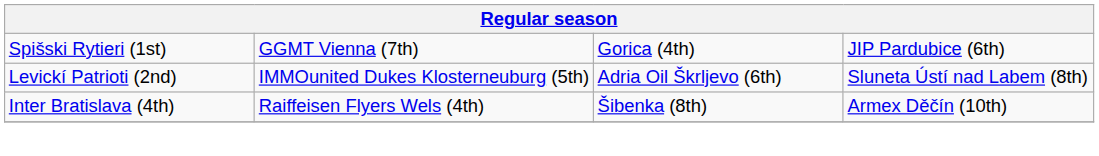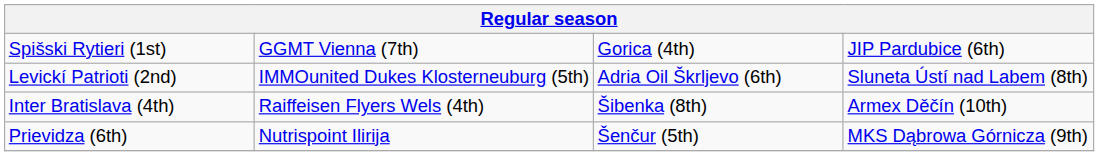 <table class="wikitable" style="white-space: nowrap;">
 <tr>
 <th colspan="4"><a href='#'>Regular season</a></th>
 </tr>
 <tr>
 <td width="210"> <a href='#'>Spišski Rytieri</a> (1st)</td>
 <td width="210"> <a href='#'>GGMT Vienna</a> (7th)</td>
 <td width="210"> <a href='#'>Gorica</a> (4th)</td>
 <td width="210"> <a href='#'>JIP Pardubice</a> (6th)</td>
 </tr>
 <tr>
 <td width="210"> <a href='#'>Levickí Patrioti</a> (2nd)</td>
 <td width="210"> <a href='#'>IMMOunited Dukes Klosterneuburg</a> (5th)</td>
 <td width="210"> <a href='#'>Adria Oil Škrljevo</a> (6th)</td>
 <td width="210"> <a href='#'>Sluneta Ústí nad Labem</a> (8th)</td>
 </tr>
 <tr>
 <td width="210"> <a href='#'>Inter Bratislava</a> (4th)</td>
 <td width="210"> <a href='#'>Raiffeisen Flyers Wels</a> (4th)</td>
 <td width="210"> <a href='#'>Šibenka</a> (8th)</td>
 <td width="210"> <a href='#'>Armex Děčín</a> (10th)</td>
 </tr>
 <tr>
+<td width="210"> <a href='#'>Prievidza</a> (6th)</td>
+<td width="210"> <a href='#'>Nutrispoint Ilirija</a></td>
+<td width="210"> <a href='#'>Šenčur</a> (5th)</td>
+<td width="210"> <a href='#'>MKS Dąbrowa Górnicza</a> (9th)</td>
+</tr>
+<tr>
 </tr>
 </table>
